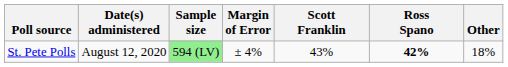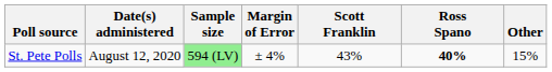 <table class="wikitable" style="font-size:90%;text-align:center;">
 <tr valign=bottom>
 <th>Poll source</th>
 <th>Date(s)<br>administered</th>
 <th>Sample<br>size</th>
 <th>Margin<br>of Error</th>
 <th style="width:100px;">Scott<br>Franklin</th>
 <th style="width:100px;">Ross<br>Spano</th>
 <th>Other</th>
 </tr>
 <tr>
 <td style="text-align:left;"><a href='#'>St. Pete Polls</a></td>
 <td>August 12, 2020</td>
 <td style="background: lightgreen;">594 (LV)</td>
 <td>± 4%</td>
 <td>43%</td>
-<td><strong>42%</strong></td>
-<td>18%</td>
+<td><strong>40%</strong></td>
+<td>15%</td>
 </tr>
 </table>
